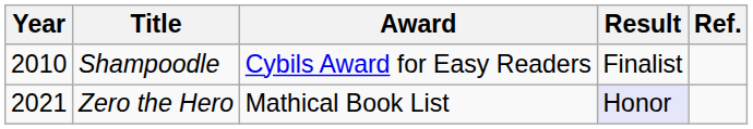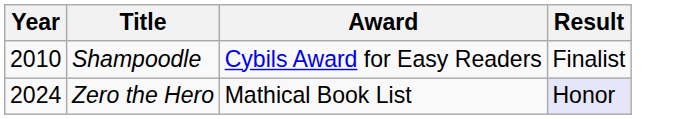 <table class="wikitable">
 <tr>
 <th>Year</th>
 <th>Title</th>
 <th>Award</th>
 <th>Result</th>
-<th>Ref.</th>
 </tr>
 <tr>
 <td>2010</td>
 <td><em>Shampoodle</em></td>
 <td><a href='#'>Cybils Award</a> for Easy Readers</td>
 <td>Finalist</td>
-<td></td>
 </tr>
 <tr>
-<td>2021</td>
+<td>2024</td>
 <td><em>Zero the Hero</em></td>
 <td>Mathical Book List</td>
 <td style="background: lavender;">Honor</td>
-<td></td>
 </tr>
 </table>
